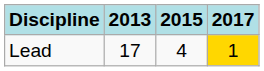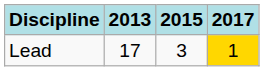 <table class="wikitable" style="text-align: center">
 <tr>
 <th style="background: #b0e0e6">Discipline</th>
 <th style="background: #b0e0e6">2013</th>
 <th style="background: #b0e0e6">2015</th>
 <th style="background: #b0e0e6">2017</th>
 </tr>
 <tr>
 <td align="left">Lead</td>
 <td>17</td>
-<td>4</td>
+<td>3</td>
 <td style="background: gold">1</td>
 </tr>
 </table>
